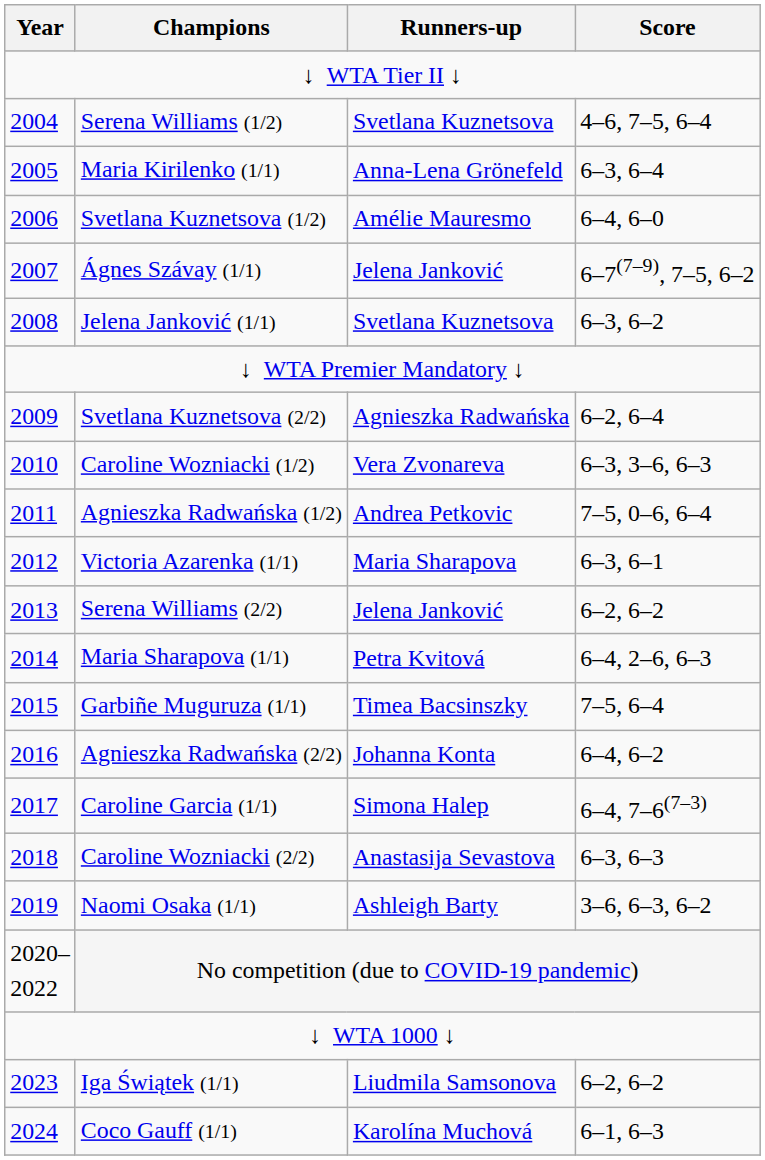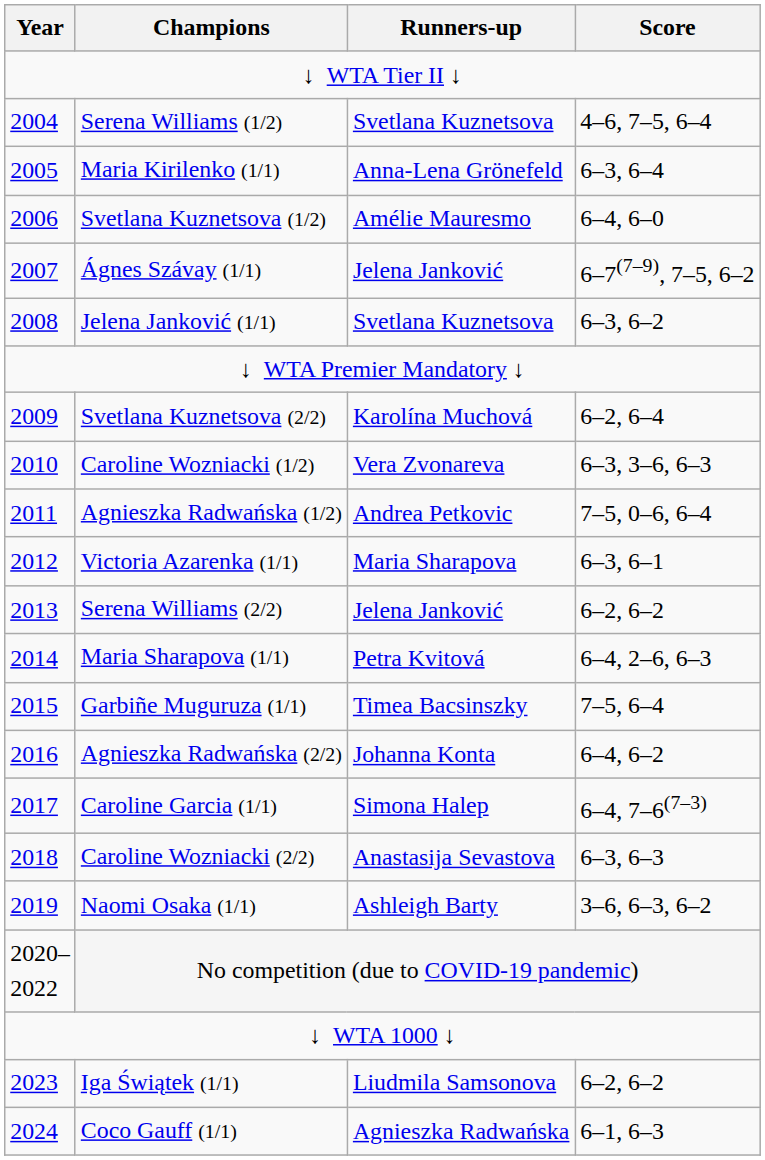 <table class="wikitable sortable" style="font-size:1.00em; line-height:1.5em;">
 <tr>
 <th>Year</th>
 <th>Champions</th>
 <th>Runners-up</th>
 <th>Score</th>
 </tr>
 <tr>
 <td colspan=5 align=center>↓  <a href='#'>WTA Tier II</a> ↓</td>
 </tr>
 <tr>
 <td><a href='#'>2004</a></td>
 <td> <a href='#'>Serena Williams</a> <small>(1/2)</small></td>
 <td> <a href='#'>Svetlana Kuznetsova</a></td>
 <td>4–6, 7–5, 6–4</td>
 </tr>
 <tr>
 <td><a href='#'>2005</a></td>
 <td> <a href='#'>Maria Kirilenko</a> <small>(1/1)</small></td>
 <td> <a href='#'>Anna-Lena Grönefeld</a></td>
 <td>6–3, 6–4</td>
 </tr>
 <tr>
 <td><a href='#'>2006</a></td>
 <td>  <a href='#'>Svetlana Kuznetsova</a> <small>(1/2)</small></td>
 <td> <a href='#'>Amélie Mauresmo</a></td>
 <td>6–4, 6–0</td>
 </tr>
 <tr>
 <td><a href='#'>2007</a></td>
 <td>  <a href='#'>Ágnes Szávay</a> <small>(1/1)</small></td>
 <td>  <a href='#'>Jelena Janković</a></td>
 <td>6–7<sup>(7–9)</sup>, 7–5, 6–2</td>
 </tr>
 <tr>
 <td><a href='#'>2008</a></td>
 <td>  <a href='#'>Jelena Janković</a> <small>(1/1)</small></td>
 <td>  <a href='#'>Svetlana Kuznetsova</a></td>
 <td>6–3, 6–2</td>
 </tr>
 <tr>
 <td colspan=5 align=center>↓  <a href='#'>WTA Premier Mandatory</a> ↓</td>
 </tr>
 <tr>
 <td><a href='#'>2009</a></td>
 <td> <a href='#'>Svetlana Kuznetsova</a> <small>(2/2)</small></td>
-<td> <a href='#'>Agnieszka Radwańska</a></td>
+<td> <a href='#'>Karolína Muchová</a></td>
 <td>6–2, 6–4</td>
 </tr>
 <tr>
 <td><a href='#'>2010</a></td>
 <td> <a href='#'>Caroline Wozniacki</a> <small>(1/2)</small></td>
 <td> <a href='#'>Vera Zvonareva</a></td>
 <td>6–3, 3–6, 6–3</td>
 </tr>
 <tr>
 <td><a href='#'>2011</a></td>
 <td> <a href='#'>Agnieszka Radwańska</a> <small>(1/2)</small></td>
 <td> <a href='#'>Andrea Petkovic</a></td>
 <td>7–5, 0–6, 6–4</td>
 </tr>
 <tr>
 <td><a href='#'>2012</a></td>
 <td> <a href='#'>Victoria Azarenka</a> <small>(1/1)</small></td>
 <td> <a href='#'>Maria Sharapova</a></td>
 <td>6–3, 6–1</td>
 </tr>
 <tr>
 <td><a href='#'>2013</a></td>
 <td> <a href='#'>Serena Williams</a> <small>(2/2)</small></td>
 <td> <a href='#'>Jelena Janković</a></td>
 <td>6–2, 6–2</td>
 </tr>
 <tr>
 <td><a href='#'>2014</a></td>
 <td> <a href='#'>Maria Sharapova</a> <small>(1/1)</small></td>
 <td> <a href='#'>Petra Kvitová</a></td>
 <td>6–4, 2–6, 6–3</td>
 </tr>
 <tr>
 <td><a href='#'>2015</a></td>
 <td> <a href='#'>Garbiñe Muguruza</a> <small>(1/1)</small></td>
 <td> <a href='#'>Timea Bacsinszky</a></td>
 <td>7–5, 6–4</td>
 </tr>
 <tr>
 <td><a href='#'>2016</a></td>
 <td> <a href='#'>Agnieszka Radwańska</a> <small>(2/2)</small></td>
 <td> <a href='#'>Johanna Konta</a></td>
 <td>6–4, 6–2</td>
 </tr>
 <tr>
 <td><a href='#'>2017</a></td>
 <td> <a href='#'>Caroline Garcia</a> <small>(1/1)</small></td>
 <td> <a href='#'>Simona Halep</a></td>
 <td>6–4, 7–6<sup>(7–3)</sup></td>
 </tr>
 <tr>
 <td><a href='#'>2018</a></td>
 <td> <a href='#'>Caroline Wozniacki</a> <small>(2/2)</small></td>
 <td> <a href='#'>Anastasija Sevastova</a></td>
 <td>6–3, 6–3</td>
 </tr>
 <tr>
 <td><a href='#'>2019</a></td>
 <td> <a href='#'>Naomi Osaka</a> <small>(1/1)</small></td>
 <td> <a href='#'>Ashleigh Barty</a></td>
 <td>3–6, 6–3, 6–2</td>
 </tr>
 <tr>
 <td>2020–<br>2022</td>
 <td colspan="3" bgcolor="#f5f5f5" align="center">No competition (due to <a href='#'>COVID-19 pandemic</a>)</td>
 </tr>
 <tr>
 <td colspan=5 align=center>↓  <a href='#'>WTA 1000</a> ↓</td>
 </tr>
 <tr>
 <td><a href='#'>2023</a></td>
 <td> <a href='#'>Iga Świątek</a> <small>(1/1)</small></td>
 <td> <a href='#'>Liudmila Samsonova</a></td>
 <td>6–2, 6–2</td>
 </tr>
 <tr>
 <td><a href='#'>2024</a></td>
 <td> <a href='#'>Coco Gauff</a> <small>(1/1)</small></td>
-<td> <a href='#'>Karolína Muchová</a></td>
+<td> <a href='#'>Agnieszka Radwańska</a></td>
 <td>6–1, 6–3</td>
 </tr>
 </table>
